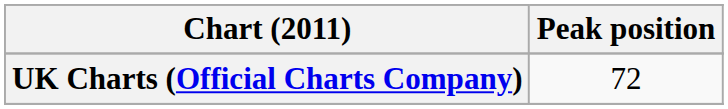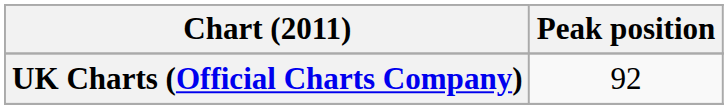 <table class="wikitable sortable plainrowheaders">
 <tr>
 <th scope="col">Chart (2011)</th>
 <th scope="col">Peak position</th>
 </tr>
 <tr>
 </tr>
 <tr>
 <th scope="row">UK Charts (<a href='#'>Official Charts Company</a>)</th>
-<td style="text-align:center;">72</td>
+<td style="text-align:center;">92</td>
 </tr>
 <tr>
 </tr>
 </table>
